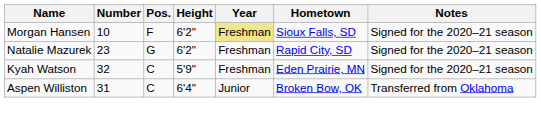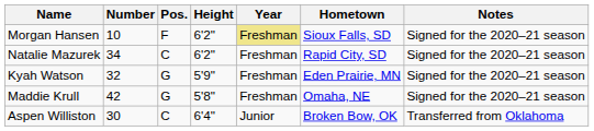 <table class="wikitable sortable" border="1">
 <tr>
 <th>Name</th>
 <th>Number</th>
 <th>Pos.</th>
 <th>Height</th>
 <th>Year</th>
 <th>Hometown</th>
 <th class="unsortable">Notes</th>
 </tr>
 <tr>
 <td>Morgan Hansen</td>
 <td>10</td>
 <td>F</td>
 <td>6'2"</td>
 <td style="background: khaki;">Freshman</td>
 <td><a href='#'>Sioux Falls, SD</a></td>
 <td>Signed for the 2020–21 season</td>
 </tr>
 <tr>
 <td>Natalie Mazurek</td>
-<td>23</td>
-<td>G</td>
+<td>34</td>
+<td>C</td>
 <td>6'2"</td>
 <td>Freshman</td>
 <td><a href='#'>Rapid City, SD</a></td>
 <td>Signed for the 2020–21 season</td>
 </tr>
 <tr>
 <td>Kyah Watson</td>
 <td>32</td>
-<td>C</td>
+<td>G</td>
 <td>5'9"</td>
 <td>Freshman</td>
 <td><a href='#'>Eden Prairie, MN</a></td>
 <td>Signed for the 2020–21 season</td>
 </tr>
 <tr>
+<td>Maddie Krull</td>
+<td>42</td>
+<td>G</td>
+<td>5'8"</td>
+<td>Freshman</td>
+<td><a href='#'>Omaha, NE</a></td>
+<td>Signed for the 2020–21 season</td>
+</tr>
+<tr>
 <td>Aspen Williston</td>
-<td>31</td>
+<td>30</td>
 <td>C</td>
 <td>6'4"</td>
 <td>Junior</td>
 <td><a href='#'>Broken Bow, OK</a></td>
 <td>Transferred from <a href='#'>Oklahoma</a></td>
 </tr>
 </table>
